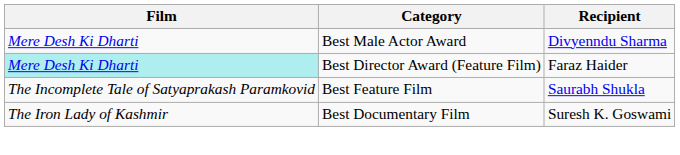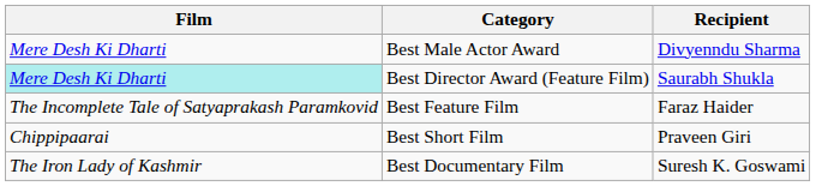 <table class="wikitable">
 <tr>
 <th>Film</th>
 <th>Category</th>
 <th>Recipient</th>
 </tr>
 <tr>
 <td><em><a href='#'>Mere Desh Ki Dharti</a></em></td>
 <td>Best Male Actor Award</td>
 <td><a href='#'>Divyenndu Sharma</a></td>
 </tr>
 <tr>
 <td style="background: paleturquoise;"><em><a href='#'>Mere Desh Ki Dharti</a></em></td>
 <td>Best Director Award (Feature Film)</td>
-<td>Faraz Haider</td>
+<td><a href='#'>Saurabh Shukla</a></td>
 </tr>
 <tr>
 <td><em>The Incomplete Tale of Satyaprakash Paramkovid</em></td>
 <td>Best Feature Film</td>
-<td><a href='#'>Saurabh Shukla</a></td>
+<td>Faraz Haider</td>
+</tr>
+<tr>
+<td><em>Chippipaarai </em></td>
+<td>Best Short Film</td>
+<td>Praveen Giri</td>
 </tr>
 <tr>
 <td><em>The Iron Lady of Kashmir</em></td>
 <td>Best Documentary Film</td>
 <td>Suresh K. Goswami</td>
 </tr>
 </table>
